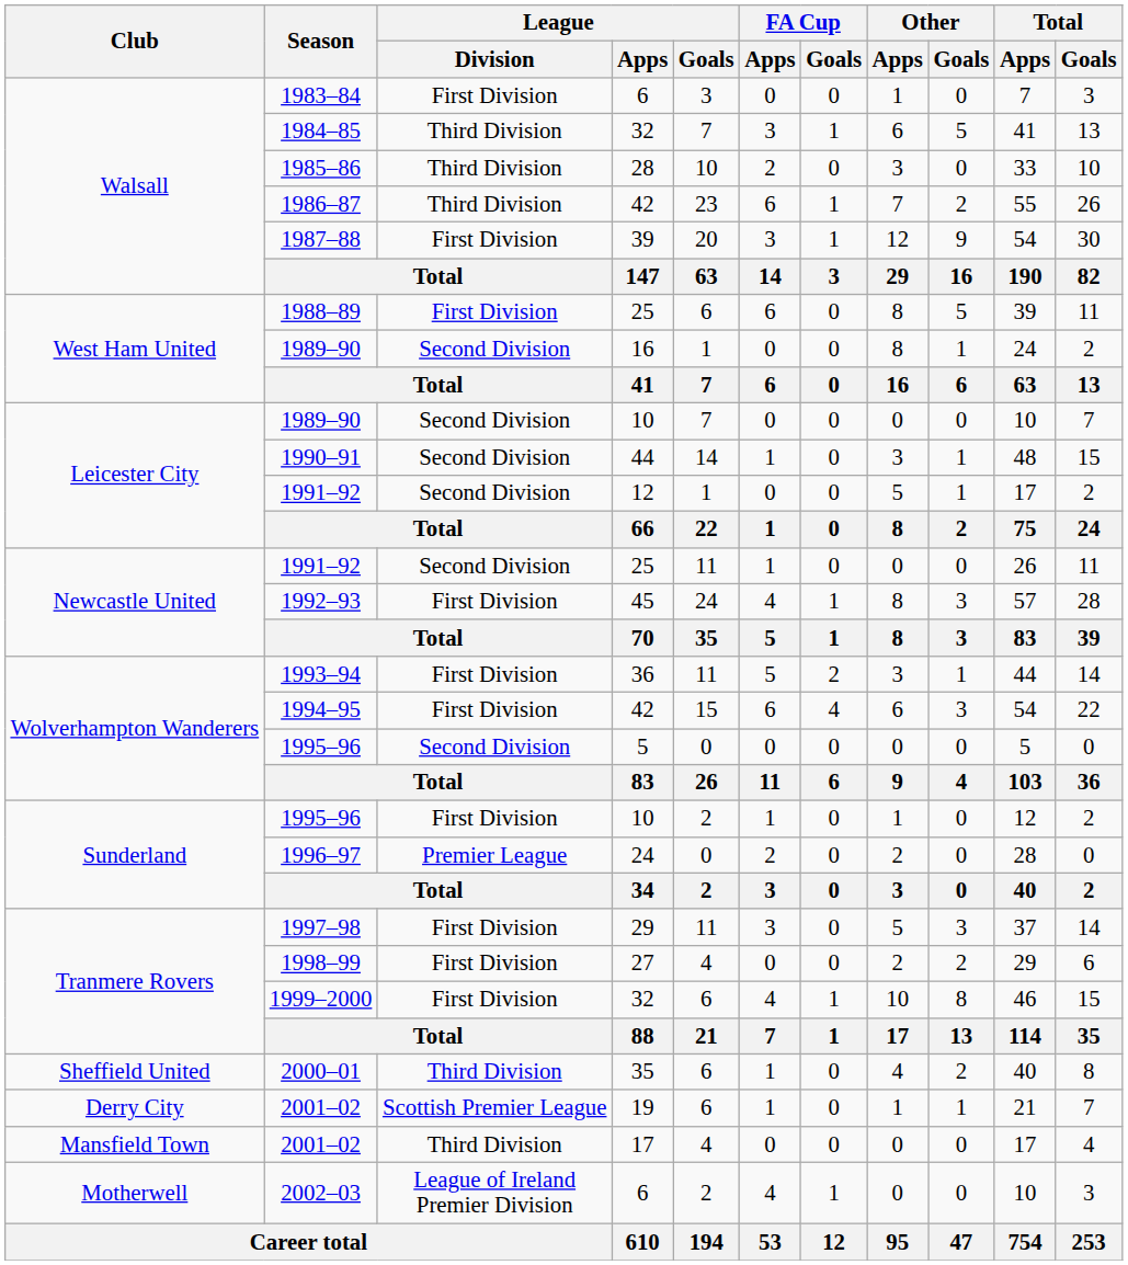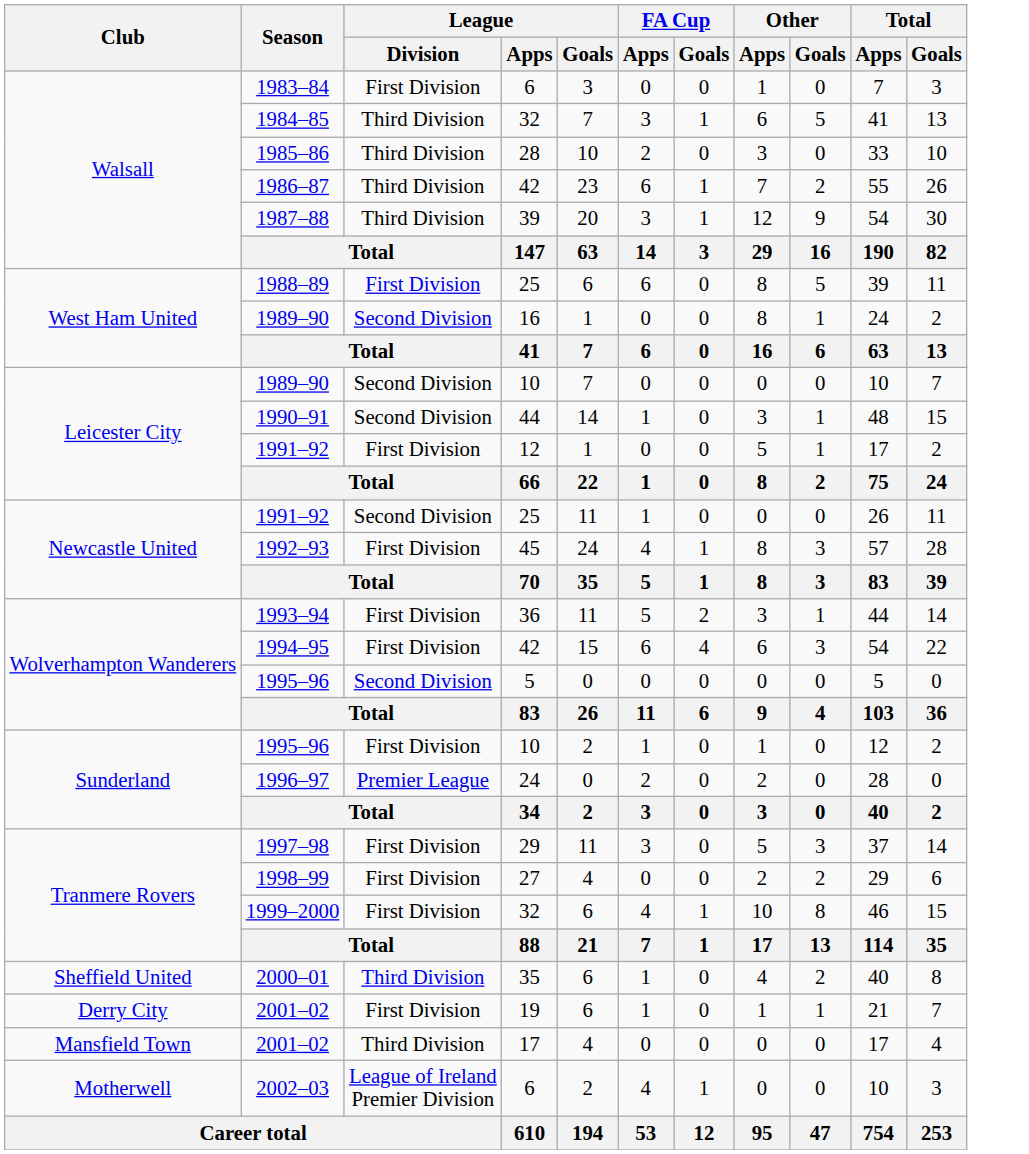 <table class="wikitable" style="text-align:center">
 <tr>
 <th rowspan="2">Club</th>
 <th rowspan="2">Season</th>
 <th colspan="3">League</th>
 <th colspan="2"><a href='#'>FA Cup</a></th>
 <th colspan="2">Other</th>
 <th colspan="2">Total</th>
 </tr>
 <tr>
 <th>Division</th>
 <th>Apps</th>
 <th>Goals</th>
 <th>Apps</th>
 <th>Goals</th>
 <th>Apps</th>
 <th>Goals</th>
 <th>Apps</th>
 <th>Goals</th>
 </tr>
 <tr>
 <td rowspan="6"><a href='#'>Walsall</a></td>
 <td><a href='#'>1983–84</a></td>
 <td>First Division</td>
 <td>6</td>
 <td>3</td>
 <td>0</td>
 <td>0</td>
 <td>1</td>
 <td>0</td>
 <td>7</td>
 <td>3</td>
 </tr>
 <tr>
 <td><a href='#'>1984–85</a></td>
 <td>Third Division</td>
 <td>32</td>
 <td>7</td>
 <td>3</td>
 <td>1</td>
 <td>6</td>
 <td>5</td>
 <td>41</td>
 <td>13</td>
 </tr>
 <tr>
 <td><a href='#'>1985–86</a></td>
 <td>Third Division</td>
 <td>28</td>
 <td>10</td>
 <td>2</td>
 <td>0</td>
 <td>3</td>
 <td>0</td>
 <td>33</td>
 <td>10</td>
 </tr>
 <tr>
 <td><a href='#'>1986–87</a></td>
 <td>Third Division</td>
 <td>42</td>
 <td>23</td>
 <td>6</td>
 <td>1</td>
 <td>7</td>
 <td>2</td>
 <td>55</td>
 <td>26</td>
 </tr>
 <tr>
 <td><a href='#'>1987–88</a></td>
-<td>First Division</td>
+<td>Third Division</td>
 <td>39</td>
 <td>20</td>
 <td>3</td>
 <td>1</td>
 <td>12</td>
 <td>9</td>
 <td>54</td>
 <td>30</td>
 </tr>
 <tr>
 <th colspan="2">Total</th>
 <th>147</th>
 <th>63</th>
 <th>14</th>
 <th>3</th>
 <th>29</th>
 <th>16</th>
 <th>190</th>
 <th>82</th>
 </tr>
 <tr>
 <td rowspan="3"><a href='#'>West Ham United</a></td>
 <td><a href='#'>1988–89</a></td>
 <td><a href='#'>First Division</a></td>
 <td>25</td>
 <td>6</td>
 <td>6</td>
 <td>0</td>
 <td>8</td>
 <td>5</td>
 <td>39</td>
 <td>11</td>
 </tr>
 <tr>
 <td><a href='#'>1989–90</a></td>
 <td><a href='#'>Second Division</a></td>
 <td>16</td>
 <td>1</td>
 <td>0</td>
 <td>0</td>
 <td>8</td>
 <td>1</td>
 <td>24</td>
 <td>2</td>
 </tr>
 <tr>
 <th colspan="2">Total</th>
 <th>41</th>
 <th>7</th>
 <th>6</th>
 <th>0</th>
 <th>16</th>
 <th>6</th>
 <th>63</th>
 <th>13</th>
 </tr>
 <tr>
 <td rowspan="4"><a href='#'>Leicester City</a></td>
 <td><a href='#'>1989–90</a></td>
 <td>Second Division</td>
 <td>10</td>
 <td>7</td>
 <td>0</td>
 <td>0</td>
 <td>0</td>
 <td>0</td>
 <td>10</td>
 <td>7</td>
 </tr>
 <tr>
 <td><a href='#'>1990–91</a></td>
 <td>Second Division</td>
 <td>44</td>
 <td>14</td>
 <td>1</td>
 <td>0</td>
 <td>3</td>
 <td>1</td>
 <td>48</td>
 <td>15</td>
 </tr>
 <tr>
 <td><a href='#'>1991–92</a></td>
-<td>Second Division</td>
+<td>First Division</td>
 <td>12</td>
 <td>1</td>
 <td>0</td>
 <td>0</td>
 <td>5</td>
 <td>1</td>
 <td>17</td>
 <td>2</td>
 </tr>
 <tr>
 <th colspan="2">Total</th>
 <th>66</th>
 <th>22</th>
 <th>1</th>
 <th>0</th>
 <th>8</th>
 <th>2</th>
 <th>75</th>
 <th>24</th>
 </tr>
 <tr>
 <td rowspan="3"><a href='#'>Newcastle United</a></td>
 <td><a href='#'>1991–92</a></td>
 <td>Second Division</td>
 <td>25</td>
 <td>11</td>
 <td>1</td>
 <td>0</td>
 <td>0</td>
 <td>0</td>
 <td>26</td>
 <td>11</td>
 </tr>
 <tr>
 <td><a href='#'>1992–93</a></td>
 <td>First Division</td>
 <td>45</td>
 <td>24</td>
 <td>4</td>
 <td>1</td>
 <td>8</td>
 <td>3</td>
 <td>57</td>
 <td>28</td>
 </tr>
 <tr>
 <th colspan="2">Total</th>
 <th>70</th>
 <th>35</th>
 <th>5</th>
 <th>1</th>
 <th>8</th>
 <th>3</th>
 <th>83</th>
 <th>39</th>
 </tr>
 <tr>
 <td rowspan="4"><a href='#'>Wolverhampton Wanderers</a></td>
 <td><a href='#'>1993–94</a></td>
 <td>First Division</td>
 <td>36</td>
 <td>11</td>
 <td>5</td>
 <td>2</td>
 <td>3</td>
 <td>1</td>
 <td>44</td>
 <td>14</td>
 </tr>
 <tr>
 <td><a href='#'>1994–95</a></td>
 <td>First Division</td>
 <td>42</td>
 <td>15</td>
 <td>6</td>
 <td>4</td>
 <td>6</td>
 <td>3</td>
 <td>54</td>
 <td>22</td>
 </tr>
 <tr>
 <td><a href='#'>1995–96</a></td>
 <td><a href='#'>Second Division</a></td>
 <td>5</td>
 <td>0</td>
 <td>0</td>
 <td>0</td>
 <td>0</td>
 <td>0</td>
 <td>5</td>
 <td>0</td>
 </tr>
 <tr>
 <th colspan="2">Total</th>
 <th>83</th>
 <th>26</th>
 <th>11</th>
 <th>6</th>
 <th>9</th>
 <th>4</th>
 <th>103</th>
 <th>36</th>
 </tr>
 <tr>
 <td rowspan="3"><a href='#'>Sunderland</a></td>
 <td><a href='#'>1995–96</a></td>
 <td>First Division</td>
 <td>10</td>
 <td>2</td>
 <td>1</td>
 <td>0</td>
 <td>1</td>
 <td>0</td>
 <td>12</td>
 <td>2</td>
 </tr>
 <tr>
 <td><a href='#'>1996–97</a></td>
 <td><a href='#'>Premier League</a></td>
 <td>24</td>
 <td>0</td>
 <td>2</td>
 <td>0</td>
 <td>2</td>
 <td>0</td>
 <td>28</td>
 <td>0</td>
 </tr>
 <tr>
 <th colspan="2">Total</th>
 <th>34</th>
 <th>2</th>
 <th>3</th>
 <th>0</th>
 <th>3</th>
 <th>0</th>
 <th>40</th>
 <th>2</th>
 </tr>
 <tr>
 <td rowspan="4"><a href='#'>Tranmere Rovers</a></td>
 <td><a href='#'>1997–98</a></td>
 <td>First Division</td>
 <td>29</td>
 <td>11</td>
 <td>3</td>
 <td>0</td>
 <td>5</td>
 <td>3</td>
 <td>37</td>
 <td>14</td>
 </tr>
 <tr>
 <td><a href='#'>1998–99</a></td>
 <td>First Division</td>
 <td>27</td>
 <td>4</td>
 <td>0</td>
 <td>0</td>
 <td>2</td>
 <td>2</td>
 <td>29</td>
 <td>6</td>
 </tr>
 <tr>
 <td><a href='#'>1999–2000</a></td>
 <td>First Division</td>
 <td>32</td>
 <td>6</td>
 <td>4</td>
 <td>1</td>
 <td>10</td>
 <td>8</td>
 <td>46</td>
 <td>15</td>
 </tr>
 <tr>
 <th colspan="2">Total</th>
 <th>88</th>
 <th>21</th>
 <th>7</th>
 <th>1</th>
 <th>17</th>
 <th>13</th>
 <th>114</th>
 <th>35</th>
 </tr>
 <tr>
 <td><a href='#'>Sheffield United</a></td>
 <td><a href='#'>2000–01</a></td>
 <td><a href='#'>Third Division</a></td>
 <td>35</td>
 <td>6</td>
 <td>1</td>
 <td>0</td>
 <td>4</td>
 <td>2</td>
 <td>40</td>
 <td>8</td>
 </tr>
 <tr>
 <td><a href='#'>Derry City</a></td>
 <td><a href='#'>2001–02</a></td>
-<td><a href='#'>Scottish Premier League</a></td>
+<td>First Division</td>
 <td>19</td>
 <td>6</td>
 <td>1</td>
 <td>0</td>
 <td>1</td>
 <td>1</td>
 <td>21</td>
 <td>7</td>
 </tr>
 <tr>
 <td><a href='#'>Mansfield Town</a></td>
 <td><a href='#'>2001–02</a></td>
 <td>Third Division</td>
 <td>17</td>
 <td>4</td>
 <td>0</td>
 <td>0</td>
 <td>0</td>
 <td>0</td>
 <td>17</td>
 <td>4</td>
 </tr>
 <tr>
 <td><a href='#'>Motherwell</a></td>
 <td><a href='#'>2002–03</a></td>
 <td><a href='#'>League of Ireland</a><br>Premier Division</td>
 <td>6</td>
 <td>2</td>
 <td>4</td>
 <td>1</td>
 <td>0</td>
 <td>0</td>
 <td>10</td>
 <td>3</td>
 </tr>
 <tr>
 <th colspan="3">Career total</th>
 <th>610</th>
 <th>194</th>
 <th>53</th>
 <th>12</th>
 <th>95</th>
 <th>47</th>
 <th>754</th>
 <th>253</th>
 </tr>
 </table>
